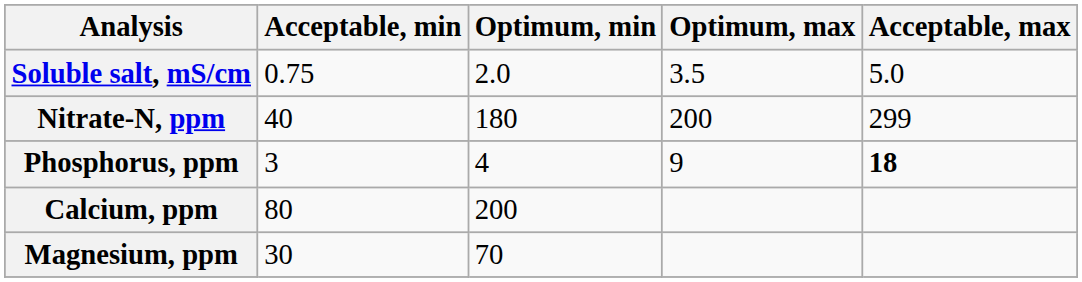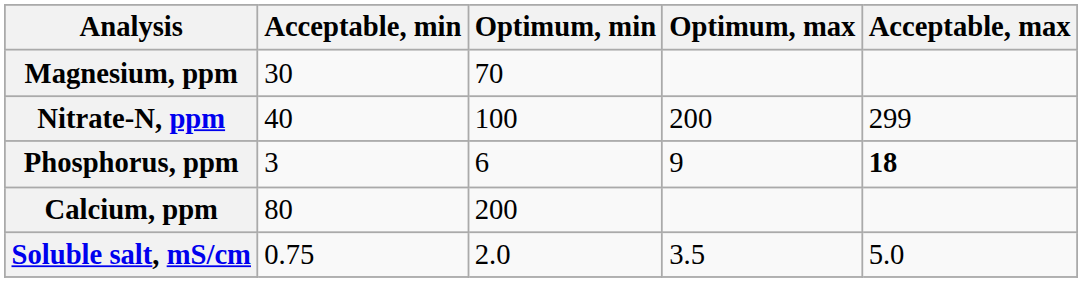 <table class=wikitable>
 <tr>
 <th>Analysis</th>
 <th>Acceptable, min</th>
 <th>Optimum, min</th>
 <th>Optimum, max</th>
 <th>Acceptable, max</th>
 </tr>
 <tr>
-<th scope=row><a href='#'>Soluble salt</a>, <a href='#'>mS/cm</a></th>
-<td>0.75</td>
-<td>2.0</td>
-<td>3.5</td>
-<td>5.0</td>
+<th scope=row>Magnesium, ppm</th>
+<td>30</td>
+<td>70</td>
+<td></td>
+<td></td>
 </tr>
 <tr>
 <th scope=row>Nitrate-N, <a href='#'>ppm</a></th>
 <td>40</td>
-<td>180</td>
+<td>100</td>
 <td>200</td>
 <td>299</td>
 </tr>
 <tr>
 <th scope=row>Phosphorus, ppm</th>
 <td>3</td>
-<td>4</td>
+<td>6</td>
 <td>9</td>
 <td><strong>18</strong></td>
 </tr>
 <tr>
 <th scope=row>Calcium, ppm</th>
 <td>80</td>
 <td>200</td>
 <td></td>
 <td></td>
 </tr>
 <tr>
-<th scope=row>Magnesium, ppm</th>
-<td>30</td>
-<td>70</td>
-<td></td>
-<td></td>
+<th scope=row><a href='#'>Soluble salt</a>, <a href='#'>mS/cm</a></th>
+<td>0.75</td>
+<td>2.0</td>
+<td>3.5</td>
+<td>5.0</td>
 </tr>
 </table>
